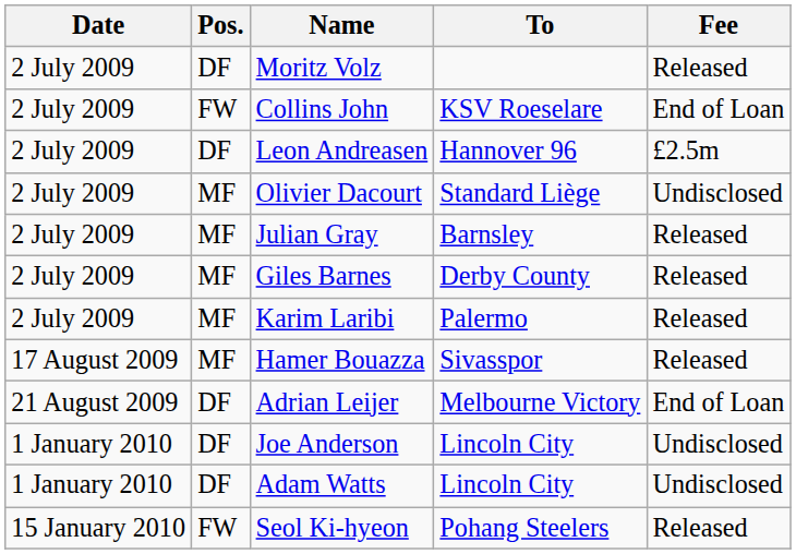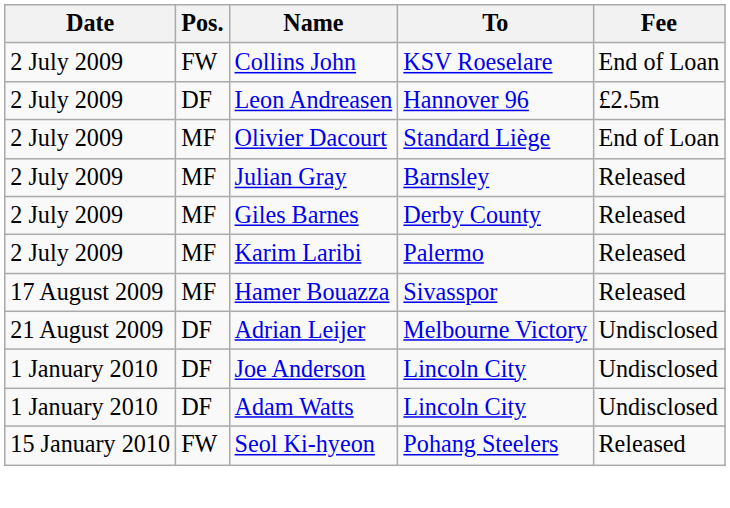 <table class="wikitable">
 <tr>
 <th>Date</th>
 <th>Pos.</th>
 <th>Name</th>
 <th>To</th>
 <th>Fee</th>
-</tr>
-<tr>
-<td>2 July 2009</td>
-<td>DF</td>
-<td> <a href='#'>Moritz Volz</a></td>
-<td></td>
-<td>Released</td>
 </tr>
 <tr>
 <td>2 July 2009</td>
 <td>FW</td>
 <td> <a href='#'>Collins John</a></td>
 <td> <a href='#'>KSV Roeselare</a></td>
 <td>End of Loan</td>
 </tr>
 <tr>
 <td>2 July 2009</td>
 <td>DF</td>
 <td> <a href='#'>Leon Andreasen</a></td>
 <td> <a href='#'>Hannover 96</a></td>
 <td>£2.5m</td>
 </tr>
 <tr>
 <td>2 July 2009</td>
 <td>MF</td>
 <td> <a href='#'>Olivier Dacourt</a></td>
 <td> <a href='#'>Standard Liège</a></td>
-<td>Undisclosed</td>
+<td>End of Loan</td>
 </tr>
 <tr>
 <td>2 July 2009</td>
 <td>MF</td>
 <td> <a href='#'>Julian Gray</a></td>
 <td> <a href='#'>Barnsley</a></td>
 <td>Released</td>
 </tr>
 <tr>
 <td>2 July 2009</td>
 <td>MF</td>
 <td> <a href='#'>Giles Barnes</a></td>
 <td> <a href='#'>Derby County</a></td>
 <td>Released</td>
 </tr>
 <tr>
 <td>2 July 2009</td>
 <td>MF</td>
 <td> <a href='#'>Karim Laribi</a></td>
 <td> <a href='#'>Palermo</a></td>
 <td>Released</td>
 </tr>
 <tr>
 <td>17 August 2009</td>
 <td>MF</td>
 <td> <a href='#'>Hamer Bouazza</a></td>
 <td> <a href='#'>Sivasspor</a></td>
 <td>Released</td>
 </tr>
 <tr>
 <td>21 August 2009</td>
 <td>DF</td>
 <td> <a href='#'>Adrian Leijer</a></td>
 <td> <a href='#'>Melbourne Victory</a></td>
-<td>End of Loan</td>
+<td>Undisclosed</td>
 </tr>
 <tr>
 <td>1 January 2010</td>
 <td>DF</td>
 <td> <a href='#'>Joe Anderson</a></td>
 <td> <a href='#'>Lincoln City</a></td>
 <td>Undisclosed</td>
 </tr>
 <tr>
 <td>1 January 2010</td>
 <td>DF</td>
 <td> <a href='#'>Adam Watts</a></td>
 <td> <a href='#'>Lincoln City</a></td>
 <td>Undisclosed</td>
 </tr>
 <tr>
 <td>15 January 2010</td>
 <td>FW</td>
 <td> <a href='#'>Seol Ki-hyeon</a></td>
 <td> <a href='#'>Pohang Steelers</a></td>
 <td>Released</td>
 </tr>
 </table>
